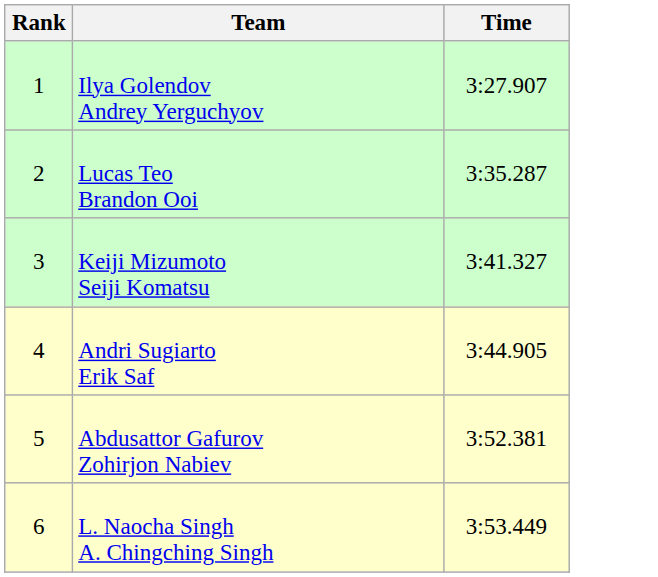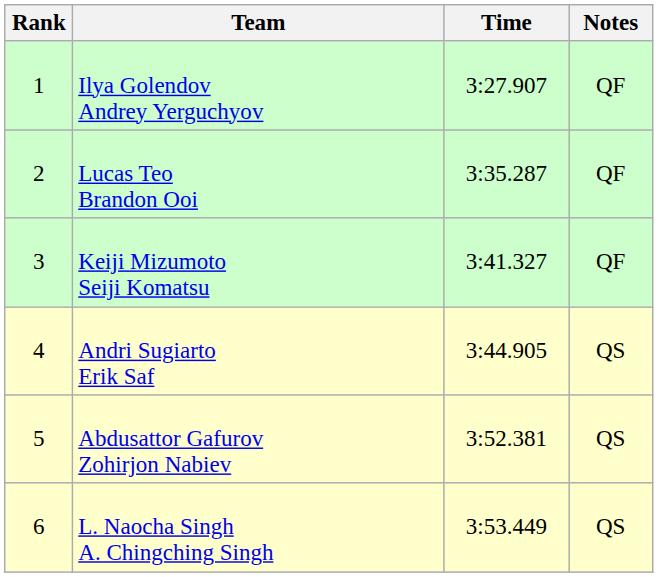 <table class=wikitable style="text-align:center">
 <tr>
 <th width=40>Rank</th>
 <th width=250>Team</th>
 <th width=80>Time</th>
+<th width=50>Notes</th>
 </tr>
 <tr bgcolor="ccffcc">
 <td>1</td>
 <td align=left><br><a href='#'>Ilya Golendov</a><br><a href='#'>Andrey Yerguchyov</a></td>
 <td>3:27.907</td>
+<td>QF</td>
 </tr>
 <tr bgcolor="ccffcc">
 <td>2</td>
 <td align=left><br><a href='#'>Lucas Teo</a><br><a href='#'>Brandon Ooi</a></td>
 <td>3:35.287</td>
+<td>QF</td>
 </tr>
 <tr bgcolor="ccffcc">
 <td>3</td>
 <td align=left><br><a href='#'>Keiji Mizumoto</a><br><a href='#'>Seiji Komatsu</a></td>
 <td>3:41.327</td>
+<td>QF</td>
 </tr>
 <tr bgcolor="#ffffcc">
 <td>4</td>
 <td align=left><br><a href='#'>Andri Sugiarto</a><br><a href='#'>Erik Saf</a></td>
 <td>3:44.905</td>
+<td>QS</td>
 </tr>
 <tr bgcolor="#ffffcc">
 <td>5</td>
 <td align=left><br><a href='#'>Abdusattor Gafurov</a><br><a href='#'>Zohirjon Nabiev</a></td>
 <td>3:52.381</td>
+<td>QS</td>
 </tr>
 <tr bgcolor="#ffffcc">
 <td>6</td>
 <td align=left><br><a href='#'>L. Naocha Singh</a><br><a href='#'>A. Chingching Singh</a></td>
 <td>3:53.449</td>
+<td>QS</td>
 </tr>
 </table>
